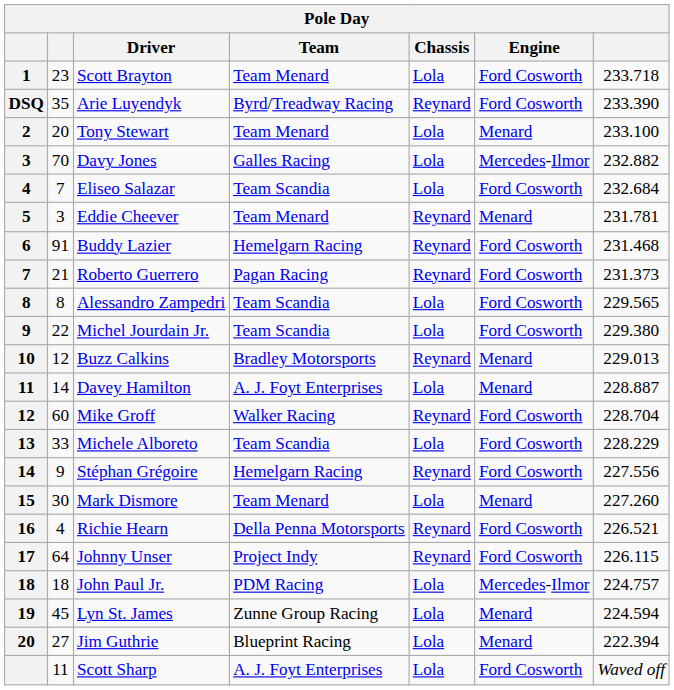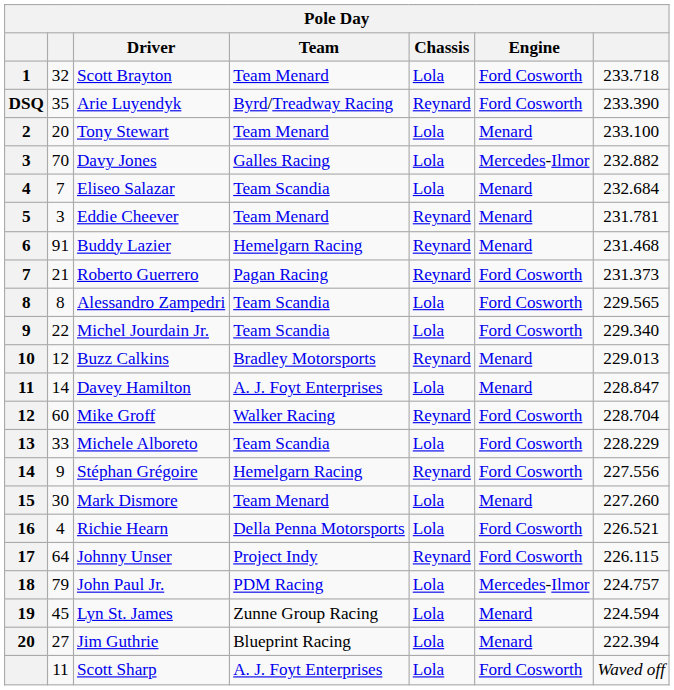 <table class="wikitable" style="font-size:95%;">
 <tr>
 <th colspan=7>Pole Day</th>
 </tr>
 <tr>
 <th></th>
 <th></th>
 <th>Driver</th>
 <th>Team</th>
 <th>Chassis</th>
 <th>Engine</th>
 <th></th>
 </tr>
 <tr>
 <th scope="row">1</th>
-<td style="text-align:center;">23</td>
+<td style="text-align:center;">32</td>
 <td> <a href='#'>Scott Brayton</a></td>
 <td><a href='#'>Team Menard</a></td>
 <td><a href='#'>Lola</a></td>
 <td><a href='#'>Ford Cosworth</a></td>
 <td style="text-align:center;">233.718</td>
 </tr>
 <tr>
 <th scope="row">DSQ</th>
 <td style="text-align:center;">35</td>
 <td> <a href='#'>Arie Luyendyk</a></td>
 <td><a href='#'>Byrd</a>/<a href='#'>Treadway Racing</a></td>
 <td><a href='#'>Reynard</a></td>
 <td><a href='#'>Ford Cosworth</a></td>
 <td style="text-align:center;">233.390</td>
 </tr>
 <tr>
 <th scope="row">2</th>
 <td style="text-align:center;">20</td>
 <td> <a href='#'>Tony Stewart</a> <strong></strong></td>
 <td><a href='#'>Team Menard</a></td>
 <td><a href='#'>Lola</a></td>
 <td><a href='#'>Menard</a></td>
 <td style="text-align:center;">233.100</td>
 </tr>
 <tr>
 <th scope="row">3</th>
 <td style="text-align:center;">70</td>
 <td> <a href='#'>Davy Jones</a></td>
 <td><a href='#'>Galles Racing</a></td>
 <td><a href='#'>Lola</a></td>
 <td><a href='#'>Mercedes</a>-<a href='#'>Ilmor</a></td>
 <td style="text-align:center;">232.882</td>
 </tr>
 <tr>
 <th scope="row">4</th>
 <td style="text-align:center;">7</td>
 <td> <a href='#'>Eliseo Salazar</a></td>
 <td><a href='#'>Team Scandia</a></td>
 <td><a href='#'>Lola</a></td>
-<td><a href='#'>Ford Cosworth</a></td>
+<td><a href='#'>Menard</a></td>
 <td style="text-align:center;">232.684</td>
 </tr>
 <tr>
 <th scope="row">5</th>
 <td style="text-align:center;">3</td>
 <td> <a href='#'>Eddie Cheever</a></td>
 <td><a href='#'>Team Menard</a></td>
 <td><a href='#'>Reynard</a></td>
 <td><a href='#'>Menard</a></td>
 <td style="text-align:center;">231.781</td>
 </tr>
 <tr>
 <th scope="row">6</th>
 <td style="text-align:center;">91</td>
 <td> <a href='#'>Buddy Lazier</a></td>
 <td><a href='#'>Hemelgarn Racing</a></td>
 <td><a href='#'>Reynard</a></td>
-<td><a href='#'>Ford Cosworth</a></td>
+<td><a href='#'>Menard</a></td>
 <td style="text-align:center;">231.468</td>
 </tr>
 <tr>
 <th scope="row">7</th>
 <td style="text-align:center;">21</td>
 <td> <a href='#'>Roberto Guerrero</a></td>
 <td><a href='#'>Pagan Racing</a></td>
 <td><a href='#'>Reynard</a></td>
 <td><a href='#'>Ford Cosworth</a></td>
 <td style="text-align:center;">231.373</td>
 </tr>
 <tr>
 <th scope="row">8</th>
 <td style="text-align:center;">8</td>
 <td> <a href='#'>Alessandro Zampedri</a></td>
 <td><a href='#'>Team Scandia</a></td>
 <td><a href='#'>Lola</a></td>
 <td><a href='#'>Ford Cosworth</a></td>
 <td style="text-align:center;">229.565</td>
 </tr>
 <tr>
 <th scope="row">9</th>
 <td style="text-align:center;">22</td>
 <td> <a href='#'>Michel Jourdain Jr.</a> <strong></strong></td>
 <td><a href='#'>Team Scandia</a></td>
 <td><a href='#'>Lola</a></td>
 <td><a href='#'>Ford Cosworth</a></td>
-<td style="text-align:center;">229.380</td>
+<td style="text-align:center;">229.340</td>
 </tr>
 <tr>
 <th scope="row">10</th>
 <td style="text-align:center;">12</td>
 <td> <a href='#'>Buzz Calkins</a> <strong></strong></td>
 <td><a href='#'>Bradley Motorsports</a></td>
 <td><a href='#'>Reynard</a></td>
 <td><a href='#'>Menard</a></td>
 <td style="text-align:center;">229.013</td>
 </tr>
 <tr>
 <th scope="row">11</th>
 <td style="text-align:center;">14</td>
 <td> <a href='#'>Davey Hamilton</a> <strong></strong></td>
 <td><a href='#'>A. J. Foyt Enterprises</a></td>
 <td><a href='#'>Lola</a></td>
 <td><a href='#'>Menard</a></td>
-<td style="text-align:center;">228.887</td>
+<td style="text-align:center;">228.847</td>
 </tr>
 <tr>
 <th scope="row">12</th>
 <td style="text-align:center;">60</td>
 <td> <a href='#'>Mike Groff</a></td>
 <td><a href='#'>Walker Racing</a></td>
 <td><a href='#'>Reynard</a></td>
 <td><a href='#'>Ford Cosworth</a></td>
 <td style="text-align:center;">228.704</td>
 </tr>
 <tr>
 <th scope="row">13</th>
 <td style="text-align:center;">33</td>
 <td> <a href='#'>Michele Alboreto</a> <strong></strong></td>
 <td><a href='#'>Team Scandia</a></td>
 <td><a href='#'>Lola</a></td>
 <td><a href='#'>Ford Cosworth</a></td>
 <td style="text-align:center;">228.229</td>
 </tr>
 <tr>
 <th scope="row">14</th>
 <td style="text-align:center;">9</td>
 <td> <a href='#'>Stéphan Grégoire</a></td>
 <td><a href='#'>Hemelgarn Racing</a></td>
 <td><a href='#'>Reynard</a></td>
 <td><a href='#'>Ford Cosworth</a></td>
 <td style="text-align:center;">227.556</td>
 </tr>
 <tr>
 <th scope="row">15</th>
 <td style="text-align:center;">30</td>
 <td> <a href='#'>Mark Dismore</a> <strong></strong></td>
 <td><a href='#'>Team Menard</a></td>
 <td><a href='#'>Lola</a></td>
 <td><a href='#'>Menard</a></td>
 <td style="text-align:center;">227.260</td>
 </tr>
 <tr>
 <th scope="row">16</th>
 <td style="text-align:center;">4</td>
 <td> <a href='#'>Richie Hearn</a> <strong></strong></td>
 <td><a href='#'>Della Penna Motorsports</a></td>
-<td><a href='#'>Reynard</a></td>
+<td><a href='#'>Lola</a></td>
 <td><a href='#'>Ford Cosworth</a></td>
 <td style="text-align:center;">226.521</td>
 </tr>
 <tr>
 <th scope="row">17</th>
 <td style="text-align:center;">64</td>
 <td> <a href='#'>Johnny Unser</a> <strong></strong></td>
 <td><a href='#'>Project Indy</a></td>
 <td><a href='#'>Reynard</a></td>
 <td><a href='#'>Ford Cosworth</a></td>
 <td style="text-align:center;">226.115</td>
 </tr>
 <tr>
 <th scope="row">18</th>
-<td style="text-align:center;">18</td>
+<td style="text-align:center;">79</td>
 <td> <a href='#'>John Paul Jr.</a></td>
 <td><a href='#'>PDM Racing</a></td>
 <td><a href='#'>Lola</a></td>
 <td><a href='#'>Mercedes</a>-<a href='#'>Ilmor</a></td>
 <td style="text-align:center;">224.757</td>
 </tr>
 <tr>
 <th scope="row">19</th>
 <td style="text-align:center;">45</td>
 <td> <a href='#'>Lyn St. James</a></td>
 <td>Zunne Group Racing</td>
 <td><a href='#'>Lola</a></td>
 <td><a href='#'>Menard</a></td>
 <td style="text-align:center;">224.594</td>
 </tr>
 <tr>
 <th scope="row">20</th>
 <td style="text-align:center;">27</td>
 <td> <a href='#'>Jim Guthrie</a> <strong></strong></td>
 <td>Blueprint Racing</td>
 <td><a href='#'>Lola</a></td>
 <td><a href='#'>Menard</a></td>
 <td style="text-align:center;">222.394</td>
 </tr>
 <tr>
 <th scope="row"></th>
 <td style="text-align:center;">11</td>
 <td> <a href='#'>Scott Sharp</a></td>
 <td><a href='#'>A. J. Foyt Enterprises</a></td>
 <td><a href='#'>Lola</a></td>
 <td><a href='#'>Ford Cosworth</a></td>
 <td style="text-align:center;"><em>Waved off</em></td>
 </tr>
 </table>
